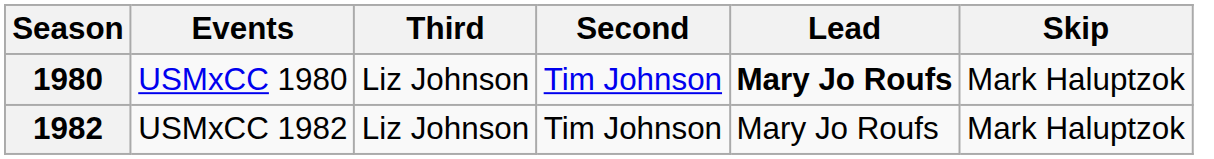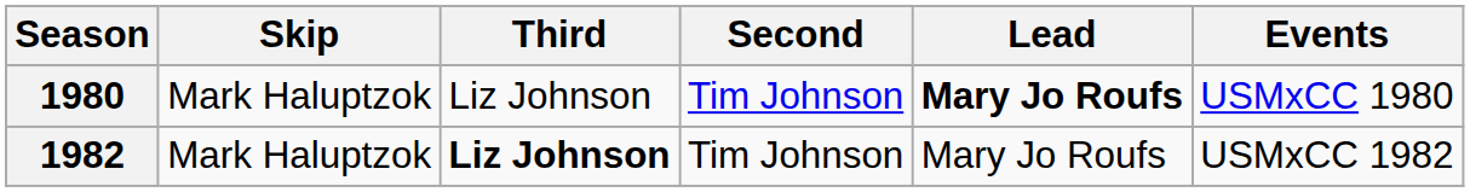 <table class="wikitable">
 <tr>
 <th scope="col">Season</th>
-<th scope="col">Events</th>
+<th scope="col">Skip</th>
 <th scope="col">Third</th>
 <th scope="col">Second</th>
 <th scope="col">Lead</th>
-<th scope="col">Skip</th>
+<th scope="col">Events</th>
 </tr>
 <tr>
 <th scope="row">1980</th>
-<td><a href='#'>USMxCC</a> 1980 </td>
+<td>Mark Haluptzok</td>
 <td>Liz Johnson</td>
 <td><a href='#'>Tim Johnson</a></td>
 <td><strong>Mary Jo Roufs</strong></td>
-<td>Mark Haluptzok</td>
+<td><a href='#'>USMxCC</a> 1980 </td>
 </tr>
 <tr>
 <th scope="row">1982</th>
-<td>USMxCC 1982 </td>
-<td>Liz Johnson</td>
+<td>Mark Haluptzok</td>
+<td><strong>Liz Johnson</strong></td>
 <td>Tim Johnson</td>
 <td>Mary Jo Roufs</td>
-<td>Mark Haluptzok</td>
+<td>USMxCC 1982 </td>
 </tr>
 </table>
